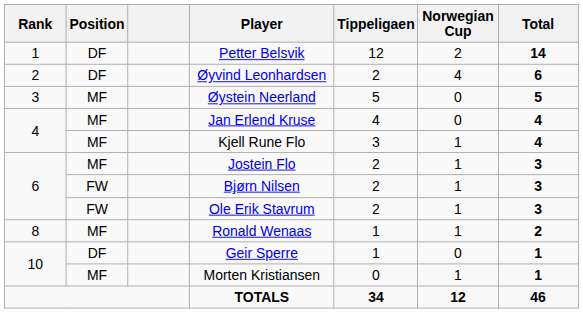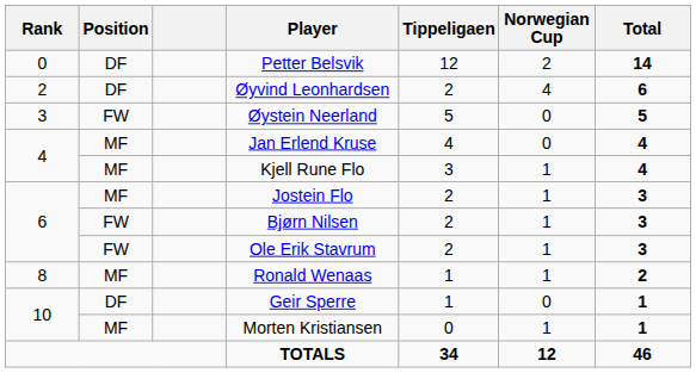 <table class="wikitable" style="font-size: 95%; text-align: center;">
 <tr>
 <th width=60>Rank</th>
 <th width=60>Position</th>
 <th width=60></th>
 <th width=150>Player</th>
 <th width=80>Tippeligaen</th>
 <th width=80>Norwegian Cup</th>
 <th width=80><strong>Total</strong></th>
 </tr>
 <tr>
-<td>1</td>
+<td>0</td>
 <td>DF</td>
 <td></td>
 <td><a href='#'>Petter Belsvik</a></td>
 <td>12</td>
 <td>2</td>
 <td><strong>14</strong></td>
 </tr>
 <tr>
 <td>2</td>
 <td>DF</td>
 <td></td>
 <td><a href='#'>Øyvind Leonhardsen</a></td>
 <td>2</td>
 <td>4</td>
 <td><strong>6</strong></td>
 </tr>
 <tr>
 <td>3</td>
-<td>MF</td>
+<td>FW</td>
 <td></td>
 <td><a href='#'>Øystein Neerland</a></td>
 <td>5</td>
 <td>0</td>
 <td><strong>5</strong></td>
 </tr>
 <tr>
 <td rowspan="2">4</td>
 <td>MF</td>
 <td></td>
 <td><a href='#'>Jan Erlend Kruse</a></td>
 <td>4</td>
 <td>0</td>
 <td><strong>4</strong></td>
 </tr>
 <tr>
 <td>MF</td>
 <td></td>
 <td>Kjell Rune Flo</td>
 <td>3</td>
 <td>1</td>
 <td><strong>4</strong></td>
 </tr>
 <tr>
 <td rowspan="3">6</td>
 <td>MF</td>
 <td></td>
 <td><a href='#'>Jostein Flo</a></td>
 <td>2</td>
 <td>1</td>
 <td><strong>3</strong></td>
 </tr>
 <tr>
 <td>FW</td>
 <td></td>
 <td><a href='#'>Bjørn Nilsen</a></td>
 <td>2</td>
 <td>1</td>
 <td><strong>3</strong></td>
 </tr>
 <tr>
 <td>FW</td>
 <td></td>
 <td><a href='#'>Ole Erik Stavrum</a></td>
 <td>2</td>
 <td>1</td>
 <td><strong>3</strong></td>
 </tr>
 <tr>
 <td>8</td>
 <td>MF</td>
 <td></td>
 <td><a href='#'>Ronald Wenaas</a></td>
 <td>1</td>
 <td>1</td>
 <td><strong>2</strong></td>
 </tr>
 <tr>
 <td rowspan="2">10</td>
 <td>DF</td>
 <td></td>
 <td><a href='#'>Geir Sperre</a></td>
 <td>1</td>
 <td>0</td>
 <td><strong>1</strong></td>
 </tr>
 <tr>
 <td>MF</td>
 <td></td>
 <td>Morten Kristiansen</td>
 <td>0</td>
 <td>1</td>
 <td><strong>1</strong></td>
 </tr>
 <tr>
 <td colspan="3"></td>
 <td><strong>TOTALS</strong></td>
 <td><strong>34</strong></td>
 <td><strong>12</strong></td>
 <td><strong>46</strong></td>
 </tr>
 </table>
